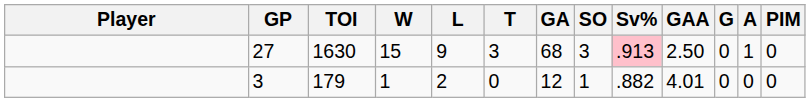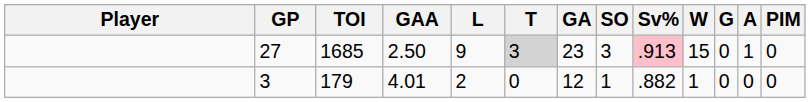 <table class="wikitable sortable" width="52%">
 <tr align="center"  bgcolor="#dddddd">
 <th width="50%">Player</th>
 <th width="10%">GP</th>
 <th width="10%">TOI</th>
-<th width="10%">W</th>
+<th width="10%">GAA</th>
 <th width="10%">L</th>
 <th width="10%">T</th>
 <th width="10%">GA</th>
 <th width="10%">SO</th>
 <th width="10%">Sv%</th>
-<th width="10%">GAA</th>
+<th width="10%">W</th>
 <th width="10%">G</th>
 <th width="10%">A</th>
 <th width="10%">PIM</th>
 </tr>
 <tr>
 <td></td>
 <td>27</td>
-<td>1630</td>
-<td>15</td>
+<td>1685</td>
+<td>2.50</td>
 <td>9</td>
-<td>3</td>
-<td>68</td>
+<td style="background: lightgrey;">3</td>
+<td>23</td>
 <td>3</td>
 <td style="background: pink;">.913</td>
-<td>2.50</td>
+<td>15</td>
 <td>0</td>
 <td>1</td>
 <td>0</td>
 </tr>
 <tr>
 <td></td>
 <td>3</td>
 <td>179</td>
-<td>1</td>
+<td>4.01</td>
 <td>2</td>
 <td>0</td>
 <td>12</td>
 <td>1</td>
 <td>.882</td>
-<td>4.01</td>
+<td>1</td>
 <td>0</td>
 <td>0</td>
 <td>0</td>
 </tr>
 </table>
